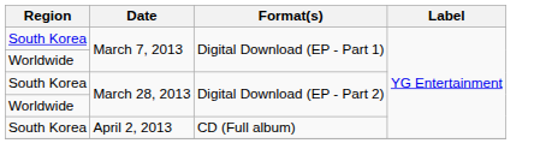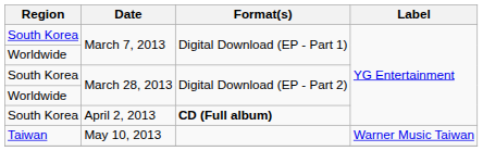 <table class="wikitable">
 <tr>
 <th>Region</th>
 <th>Date</th>
 <th>Format(s)</th>
 <th>Label</th>
 </tr>
 <tr>
 <td><a href='#'>South Korea</a></td>
 <td rowspan="2">March 7, 2013</td>
 <td rowspan="2">Digital Download (EP - Part 1)</td>
 <td rowspan="5"><a href='#'>YG Entertainment</a></td>
 </tr>
 <tr>
 <td>Worldwide</td>
 </tr>
 <tr>
 <td>South Korea</td>
 <td rowspan="2">March 28, 2013</td>
 <td rowspan="2">Digital Download (EP - Part 2)</td>
 </tr>
 <tr>
 <td>Worldwide</td>
 </tr>
 <tr>
 <td>South Korea</td>
 <td>April 2, 2013</td>
-<td>CD (Full album)</td>
+<td><strong>CD (Full album)</strong></td>
+</tr>
+<tr>
+<td><a href='#'>Taiwan</a></td>
+<td>May 10, 2013</td>
+<td></td>
+<td><a href='#'>Warner Music Taiwan</a></td>
 </tr>
 <tr>
 </tr>
 </table>
